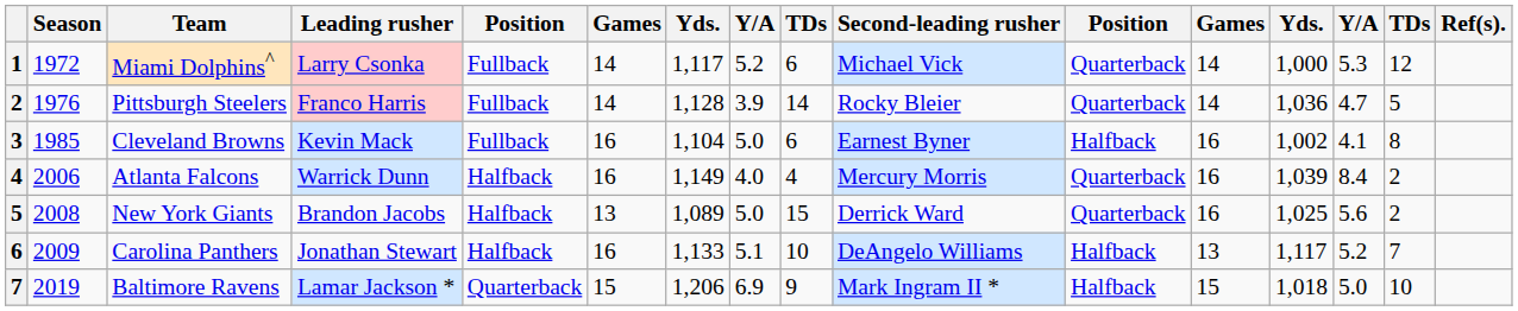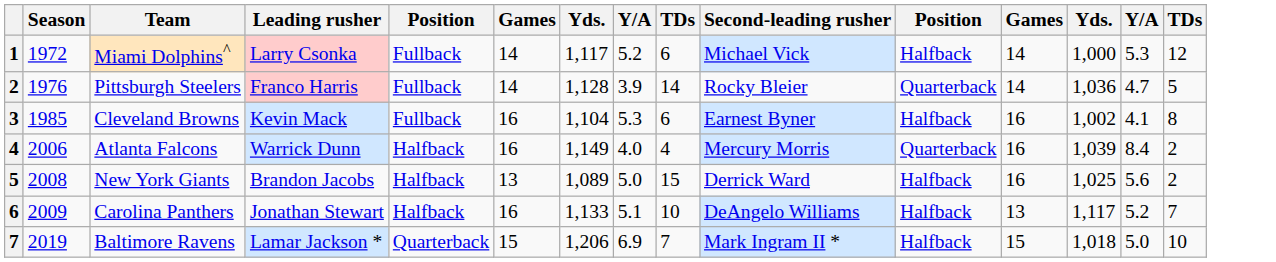 <table class="plainrowheaders sortable wikitable">
 <tr>
 <th scope="col" data-sort-type="number" class="unsortable"></th>
 <th scope="col">Season</th>
 <th scope="col">Team</th>
 <th scope="col">Leading rusher</th>
 <th scope="col">Position</th>
 <th scope="col">Games</th>
 <th scope="col">Yds.</th>
 <th scope="col">Y/A</th>
 <th scope="col">TDs</th>
 <th scope="col">Second-leading rusher</th>
 <th scope="col">Position</th>
 <th scope="col">Games</th>
 <th scope="col">Yds.</th>
 <th scope="col">Y/A</th>
 <th scope="col">TDs</th>
-<th scope="col" class="unsortable">Ref(s).</th>
 </tr>
 <tr>
 <th scope=row style="text-align:center;">1</th>
 <td><a href='#'>1972</a></td>
 <td style="background-color: #FFE6BD"><a href='#'>Miami Dolphins</a><sup>^</sup></td>
 <td style="background-color: #FFCCCC"><a href='#'>Larry Csonka</a></td>
 <td><a href='#'>Fullback</a></td>
 <td>14</td>
 <td>1,117</td>
 <td>5.2</td>
 <td>6</td>
 <td style="background-color: #D0E7FF"><a href='#'>Michael Vick</a></td>
-<td><a href='#'>Quarterback</a></td>
+<td><a href='#'>Halfback</a></td>
 <td>14</td>
 <td>1,000</td>
 <td>5.3</td>
 <td>12</td>
-<td></td>
 </tr>
 <tr>
 <th scope=row style="text-align:center;">2</th>
 <td><a href='#'>1976</a></td>
 <td><a href='#'>Pittsburgh Steelers</a></td>
 <td style="background-color: #FFCCCC"><a href='#'>Franco Harris</a></td>
 <td><a href='#'>Fullback</a></td>
 <td>14</td>
 <td>1,128</td>
 <td>3.9</td>
 <td>14</td>
 <td><a href='#'>Rocky Bleier</a></td>
 <td><a href='#'>Quarterback</a></td>
 <td>14</td>
 <td>1,036</td>
 <td>4.7</td>
 <td>5</td>
-<td></td>
 </tr>
 <tr>
 <th scope=row style="text-align:center;">3</th>
 <td><a href='#'>1985</a></td>
 <td><a href='#'>Cleveland Browns</a></td>
 <td style="background-color: #D0E7FF"><a href='#'>Kevin Mack</a></td>
 <td><a href='#'>Fullback</a></td>
 <td>16</td>
 <td>1,104</td>
-<td>5.0</td>
+<td>5.3</td>
 <td>6</td>
 <td style="background-color: #D0E7FF"><a href='#'>Earnest Byner</a></td>
 <td><a href='#'>Halfback</a></td>
 <td>16</td>
 <td>1,002</td>
 <td>4.1</td>
 <td>8</td>
-<td></td>
 </tr>
 <tr>
 <th scope=row style="text-align:center;">4</th>
 <td><a href='#'>2006</a></td>
 <td><a href='#'>Atlanta Falcons</a></td>
 <td style="background-color: #D0E7FF"><a href='#'>Warrick Dunn</a></td>
 <td><a href='#'>Halfback</a></td>
 <td>16</td>
 <td>1,149</td>
 <td>4.0</td>
 <td>4</td>
 <td style="background-color: #D0E7FF"><a href='#'>Mercury Morris</a></td>
 <td><a href='#'>Quarterback</a></td>
 <td>16</td>
 <td>1,039</td>
 <td>8.4</td>
 <td>2</td>
-<td></td>
 </tr>
 <tr>
 <th scope=row style="text-align:center;">5</th>
 <td><a href='#'>2008</a></td>
 <td><a href='#'>New York Giants</a></td>
 <td><a href='#'>Brandon Jacobs</a></td>
 <td><a href='#'>Halfback</a></td>
 <td>13</td>
 <td>1,089</td>
 <td>5.0</td>
 <td>15</td>
 <td><a href='#'>Derrick Ward</a></td>
-<td><a href='#'>Quarterback</a></td>
+<td><a href='#'>Halfback</a></td>
 <td>16</td>
 <td>1,025</td>
 <td>5.6</td>
 <td>2</td>
-<td></td>
 </tr>
 <tr>
 <th scope=row style="text-align:center;">6</th>
 <td><a href='#'>2009</a></td>
 <td><a href='#'>Carolina Panthers</a></td>
 <td><a href='#'>Jonathan Stewart</a></td>
 <td><a href='#'>Halfback</a></td>
 <td>16</td>
 <td>1,133</td>
 <td>5.1</td>
 <td>10</td>
 <td style="background-color: #D0E7FF"><a href='#'>DeAngelo Williams</a></td>
 <td><a href='#'>Halfback</a></td>
 <td>13</td>
 <td>1,117</td>
 <td>5.2</td>
 <td>7</td>
-<td></td>
 </tr>
 <tr>
 <th>7</th>
 <td><a href='#'>2019</a></td>
 <td><a href='#'>Baltimore Ravens</a></td>
 <td style="background-color: #D0E7FF"><a href='#'>Lamar Jackson</a> *</td>
 <td><a href='#'>Quarterback</a></td>
 <td>15</td>
 <td>1,206</td>
 <td>6.9</td>
-<td>9</td>
+<td>7</td>
 <td style="background-color: #D0E7FF"><a href='#'>Mark Ingram II</a> *</td>
 <td><a href='#'>Halfback</a></td>
 <td>15</td>
 <td>1,018</td>
 <td>5.0</td>
 <td>10</td>
-<td></td>
 </tr>
 </table>
